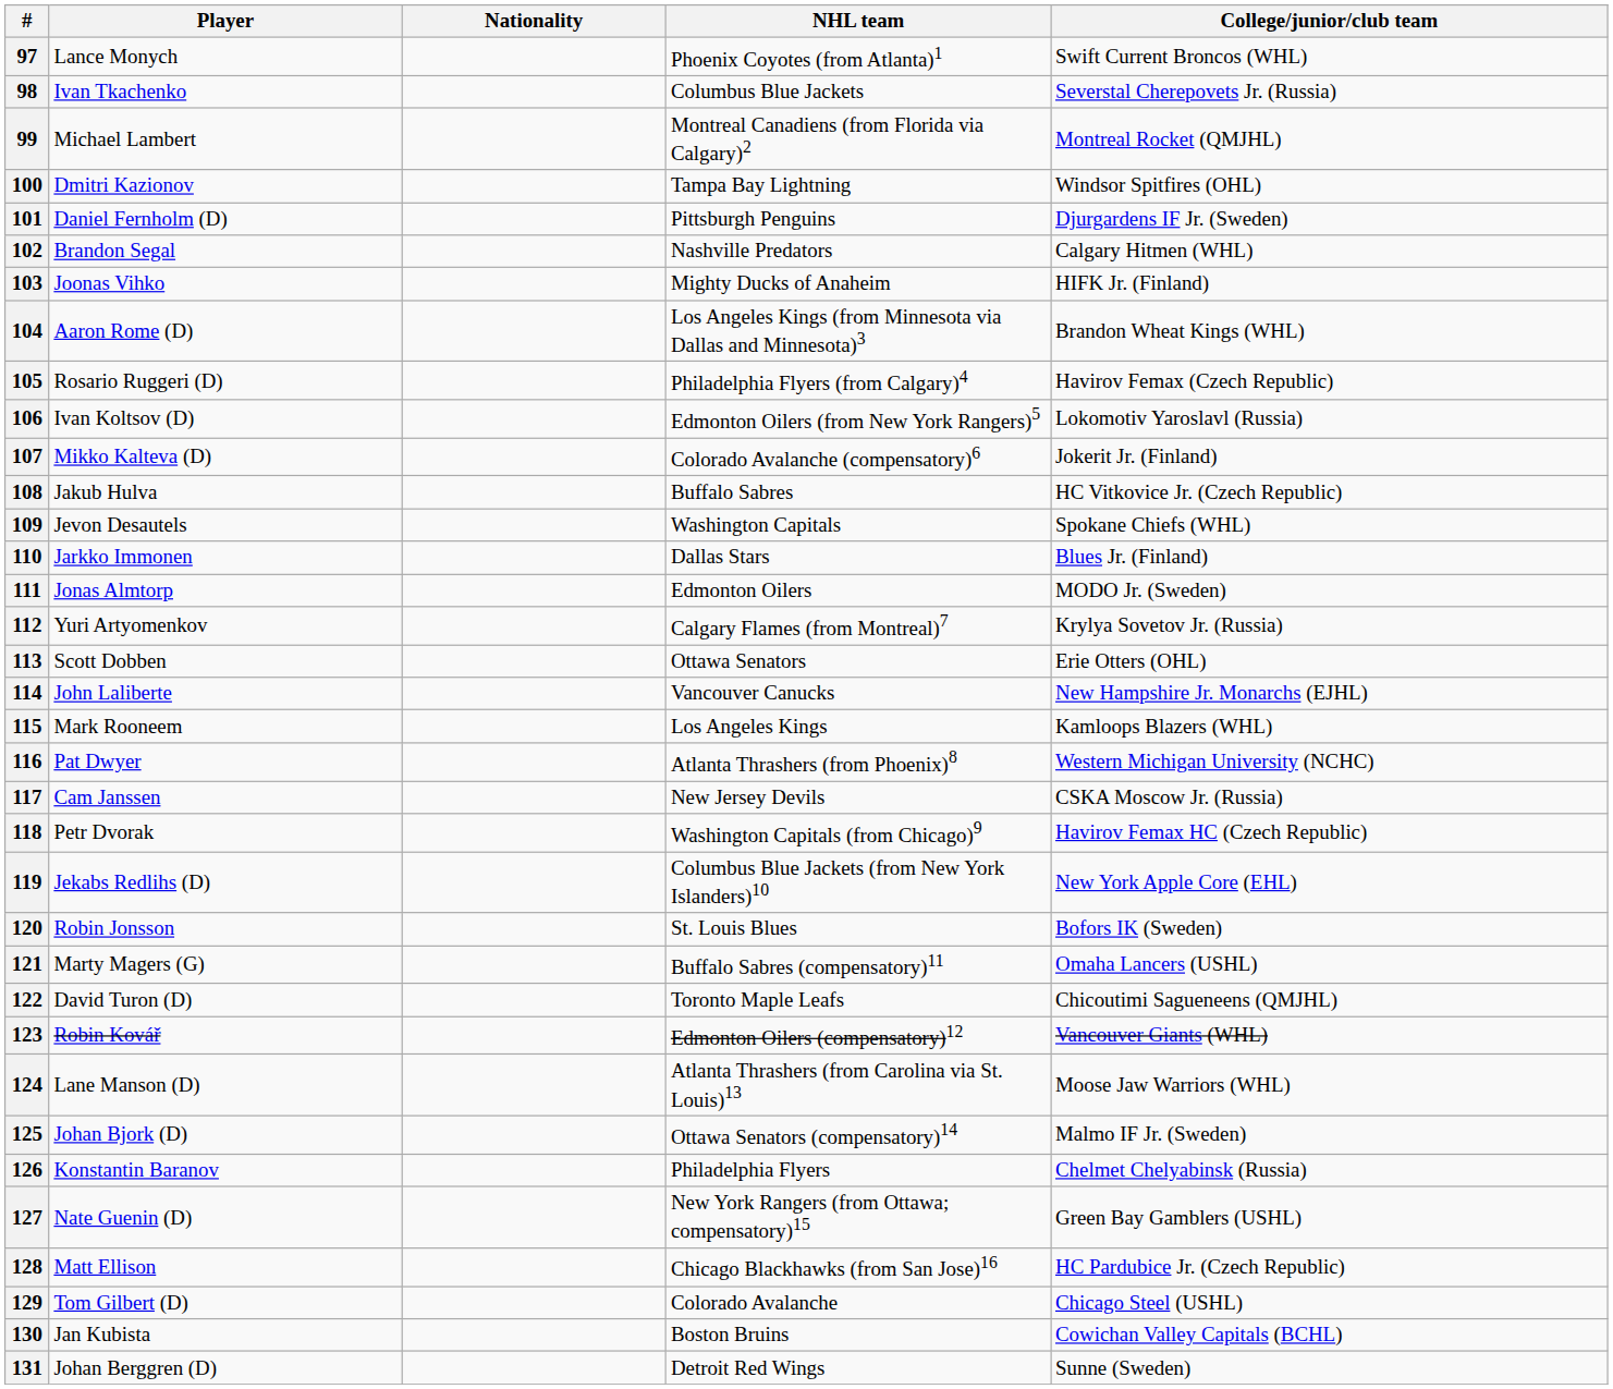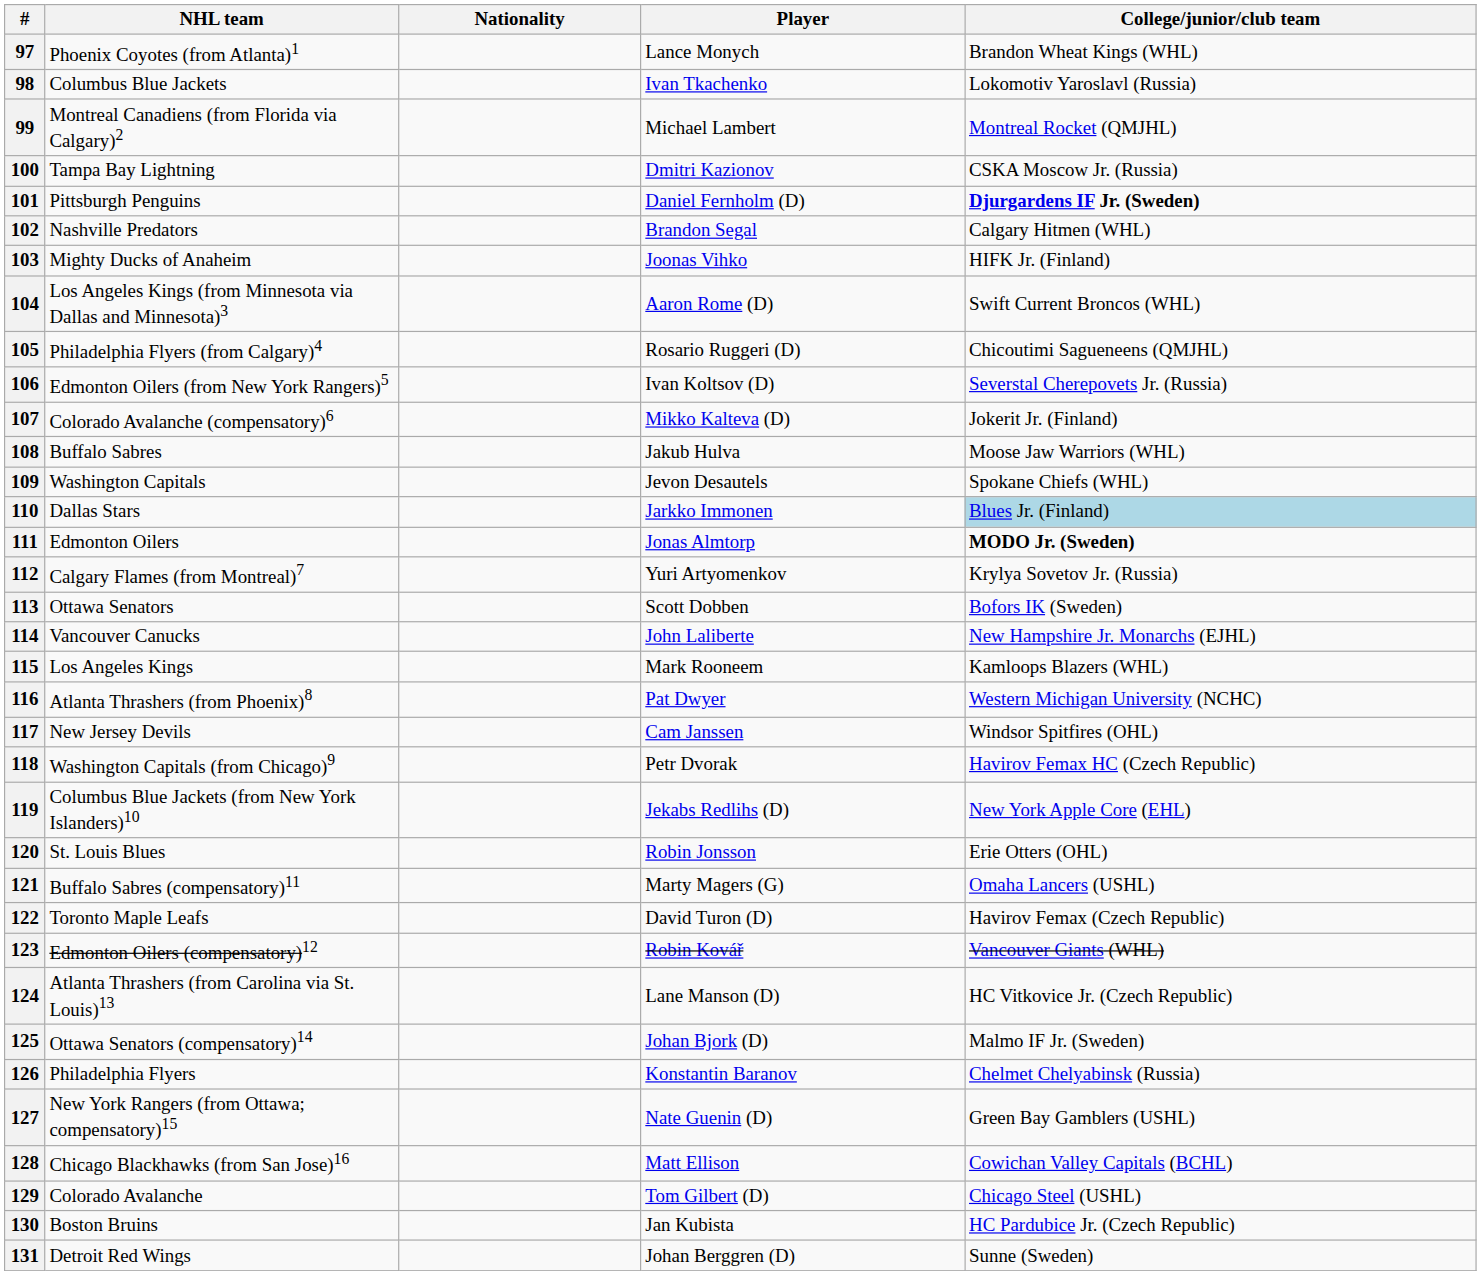 <table class="wikitable">
 <tr>
 <th bgcolor="#DDDDFF" width="2.75%">#</th>
+<th bgcolor="#DDDDFF" width="24.0%">NHL team</th>
+<th bgcolor="#DDDDFF" width="16.5%">Nationality</th>
 <th bgcolor="#DDDDFF" width="22.0%">Player</th>
-<th bgcolor="#DDDDFF" width="16.5%">Nationality</th>
-<th bgcolor="#DDDDFF" width="24.0%">NHL team</th>
 <th bgcolor="#DDDDFF" width="100.0%">College/junior/club team</th>
 </tr>
 <tr>
 <th>97</th>
+<td>Phoenix Coyotes (from Atlanta)<sup>1</sup></td>
+<td></td>
 <td>Lance Monych</td>
-<td></td>
-<td>Phoenix Coyotes (from Atlanta)<sup>1</sup></td>
-<td>Swift Current Broncos (WHL)</td>
+<td>Brandon Wheat Kings (WHL)</td>
 </tr>
 <tr>
 <th>98</th>
+<td>Columbus Blue Jackets</td>
+<td></td>
 <td><a href='#'>Ivan Tkachenko</a></td>
-<td></td>
-<td>Columbus Blue Jackets</td>
-<td><a href='#'>Severstal Cherepovets</a> Jr. (Russia)</td>
+<td>Lokomotiv Yaroslavl (Russia)</td>
 </tr>
 <tr>
 <th>99</th>
+<td>Montreal Canadiens (from Florida via Calgary)<sup>2</sup></td>
+<td></td>
 <td>Michael Lambert</td>
-<td></td>
-<td>Montreal Canadiens (from Florida via Calgary)<sup>2</sup></td>
 <td><a href='#'>Montreal Rocket</a> (QMJHL)</td>
 </tr>
 <tr>
 <th>100</th>
+<td>Tampa Bay Lightning</td>
+<td></td>
 <td><a href='#'>Dmitri Kazionov</a></td>
-<td></td>
-<td>Tampa Bay Lightning</td>
-<td>Windsor Spitfires (OHL)</td>
+<td>CSKA Moscow Jr. (Russia)</td>
 </tr>
 <tr>
 <th>101</th>
+<td>Pittsburgh Penguins</td>
+<td></td>
 <td><a href='#'>Daniel Fernholm</a> (D)</td>
-<td></td>
-<td>Pittsburgh Penguins</td>
-<td><a href='#'>Djurgardens IF</a> Jr. (Sweden)</td>
+<td><strong><a href='#'>Djurgardens IF</a> Jr. (Sweden)</strong></td>
 </tr>
 <tr>
 <th>102</th>
+<td>Nashville Predators</td>
+<td></td>
 <td><a href='#'>Brandon Segal</a></td>
-<td></td>
-<td>Nashville Predators</td>
 <td>Calgary Hitmen (WHL)</td>
 </tr>
 <tr>
 <th>103</th>
+<td>Mighty Ducks of Anaheim</td>
+<td></td>
 <td><a href='#'>Joonas Vihko</a></td>
-<td></td>
-<td>Mighty Ducks of Anaheim</td>
 <td>HIFK Jr. (Finland)</td>
 </tr>
 <tr>
 <th>104</th>
+<td>Los Angeles Kings (from Minnesota via Dallas and Minnesota)<sup>3</sup></td>
+<td></td>
 <td><a href='#'>Aaron Rome</a> (D)</td>
-<td></td>
-<td>Los Angeles Kings (from Minnesota via Dallas and Minnesota)<sup>3</sup></td>
-<td>Brandon Wheat Kings (WHL)</td>
+<td>Swift Current Broncos (WHL)</td>
 </tr>
 <tr>
 <th>105</th>
+<td>Philadelphia Flyers (from Calgary)<sup>4</sup></td>
+<td></td>
 <td>Rosario Ruggeri (D)</td>
-<td></td>
-<td>Philadelphia Flyers (from Calgary)<sup>4</sup></td>
-<td>Havirov Femax (Czech Republic)</td>
+<td>Chicoutimi Sagueneens (QMJHL)</td>
 </tr>
 <tr>
 <th>106</th>
+<td>Edmonton Oilers (from New York Rangers)<sup>5</sup></td>
+<td></td>
 <td>Ivan Koltsov (D)</td>
-<td></td>
-<td>Edmonton Oilers (from New York Rangers)<sup>5</sup></td>
-<td>Lokomotiv Yaroslavl (Russia)</td>
+<td><a href='#'>Severstal Cherepovets</a> Jr. (Russia)</td>
 </tr>
 <tr>
 <th>107</th>
+<td>Colorado Avalanche (compensatory)<sup>6</sup></td>
+<td></td>
 <td><a href='#'>Mikko Kalteva</a> (D)</td>
-<td></td>
-<td>Colorado Avalanche (compensatory)<sup>6</sup></td>
 <td>Jokerit Jr. (Finland)</td>
 </tr>
 <tr>
 <th>108</th>
+<td>Buffalo Sabres</td>
+<td></td>
 <td>Jakub Hulva</td>
-<td></td>
-<td>Buffalo Sabres</td>
-<td>HC Vitkovice Jr. (Czech Republic)</td>
+<td>Moose Jaw Warriors (WHL)</td>
 </tr>
 <tr>
 <th>109</th>
+<td>Washington Capitals</td>
+<td></td>
 <td>Jevon Desautels</td>
-<td></td>
-<td>Washington Capitals</td>
 <td>Spokane Chiefs (WHL)</td>
 </tr>
 <tr>
 <th>110</th>
+<td>Dallas Stars</td>
+<td></td>
 <td><a href='#'>Jarkko Immonen</a></td>
-<td></td>
-<td>Dallas Stars</td>
-<td><a href='#'>Blues</a> Jr. (Finland)</td>
+<td style="background: lightblue;"><a href='#'>Blues</a> Jr. (Finland)</td>
 </tr>
 <tr>
 <th>111</th>
+<td>Edmonton Oilers</td>
+<td></td>
 <td><a href='#'>Jonas Almtorp</a></td>
-<td></td>
-<td>Edmonton Oilers</td>
-<td>MODO Jr. (Sweden)</td>
+<td><strong>MODO Jr. (Sweden)</strong></td>
 </tr>
 <tr>
 <th>112</th>
+<td>Calgary Flames (from Montreal)<sup>7</sup></td>
+<td></td>
 <td>Yuri Artyomenkov</td>
-<td></td>
-<td>Calgary Flames (from Montreal)<sup>7</sup></td>
 <td>Krylya Sovetov Jr. (Russia)</td>
 </tr>
 <tr>
 <th>113</th>
+<td>Ottawa Senators</td>
+<td></td>
 <td>Scott Dobben</td>
-<td></td>
-<td>Ottawa Senators</td>
-<td>Erie Otters (OHL)</td>
+<td><a href='#'>Bofors IK</a> (Sweden)</td>
 </tr>
 <tr>
 <th>114</th>
+<td>Vancouver Canucks</td>
+<td></td>
 <td><a href='#'>John Laliberte</a></td>
-<td></td>
-<td>Vancouver Canucks</td>
 <td><a href='#'>New Hampshire Jr. Monarchs</a> (EJHL)</td>
 </tr>
 <tr>
 <th>115</th>
+<td>Los Angeles Kings</td>
+<td></td>
 <td>Mark Rooneem</td>
-<td></td>
-<td>Los Angeles Kings</td>
 <td>Kamloops Blazers (WHL)</td>
 </tr>
 <tr>
 <th>116</th>
+<td>Atlanta Thrashers (from Phoenix)<sup>8</sup></td>
+<td></td>
 <td><a href='#'>Pat Dwyer</a></td>
-<td></td>
-<td>Atlanta Thrashers (from Phoenix)<sup>8</sup></td>
 <td><a href='#'>Western Michigan University</a> (NCHC)</td>
 </tr>
 <tr>
 <th>117</th>
+<td>New Jersey Devils</td>
+<td></td>
 <td><a href='#'>Cam Janssen</a></td>
-<td></td>
-<td>New Jersey Devils</td>
-<td>CSKA Moscow Jr. (Russia)</td>
+<td>Windsor Spitfires (OHL)</td>
 </tr>
 <tr>
 <th>118</th>
+<td>Washington Capitals (from Chicago)<sup>9</sup></td>
+<td></td>
 <td>Petr Dvorak</td>
-<td></td>
-<td>Washington Capitals (from Chicago)<sup>9</sup></td>
 <td><a href='#'>Havirov Femax HC</a> (Czech Republic)</td>
 </tr>
 <tr>
 <th>119</th>
+<td>Columbus Blue Jackets (from New York Islanders)<sup>10</sup></td>
+<td></td>
 <td><a href='#'>Jekabs Redlihs</a> (D)</td>
-<td></td>
-<td>Columbus Blue Jackets (from New York Islanders)<sup>10</sup></td>
 <td><a href='#'>New York Apple Core</a> (<a href='#'>EHL</a>)</td>
 </tr>
 <tr>
 <th>120</th>
+<td>St. Louis Blues</td>
+<td></td>
 <td><a href='#'>Robin Jonsson</a></td>
-<td></td>
-<td>St. Louis Blues</td>
-<td><a href='#'>Bofors IK</a> (Sweden)</td>
+<td>Erie Otters (OHL)</td>
 </tr>
 <tr>
 <th>121</th>
+<td>Buffalo Sabres (compensatory)<sup>11</sup></td>
+<td></td>
 <td>Marty Magers (G)</td>
-<td></td>
-<td>Buffalo Sabres (compensatory)<sup>11</sup></td>
 <td><a href='#'>Omaha Lancers</a> (USHL)</td>
 </tr>
 <tr>
 <th>122</th>
+<td>Toronto Maple Leafs</td>
+<td></td>
 <td>David Turon (D)</td>
-<td></td>
-<td>Toronto Maple Leafs</td>
-<td>Chicoutimi Sagueneens (QMJHL)</td>
+<td>Havirov Femax (Czech Republic)</td>
 </tr>
 <tr>
 <th>123</th>
+<td><s>Edmonton Oilers (compensatory)</s><sup>12</sup></td>
+<td><s></s></td>
 <td><s><a href='#'>Robin Kovář</a></s></td>
-<td><s></s></td>
-<td><s>Edmonton Oilers (compensatory)</s><sup>12</sup></td>
 <td><s><a href='#'>Vancouver Giants</a> (WHL)</s></td>
 </tr>
 <tr>
 <th>124</th>
+<td>Atlanta Thrashers (from Carolina via St. Louis)<sup>13</sup></td>
+<td></td>
 <td>Lane Manson (D)</td>
-<td></td>
-<td>Atlanta Thrashers (from Carolina via St. Louis)<sup>13</sup></td>
-<td>Moose Jaw Warriors (WHL)</td>
+<td>HC Vitkovice Jr. (Czech Republic)</td>
 </tr>
 <tr>
 <th>125</th>
+<td>Ottawa Senators (compensatory)<sup>14</sup></td>
+<td></td>
 <td><a href='#'>Johan Bjork</a> (D)</td>
-<td></td>
-<td>Ottawa Senators (compensatory)<sup>14</sup></td>
 <td>Malmo IF Jr. (Sweden)</td>
 </tr>
 <tr>
 <th>126</th>
+<td>Philadelphia Flyers</td>
+<td></td>
 <td><a href='#'>Konstantin Baranov</a></td>
-<td></td>
-<td>Philadelphia Flyers</td>
 <td><a href='#'>Chelmet Chelyabinsk</a> (Russia)</td>
 </tr>
 <tr>
 <th>127</th>
+<td>New York Rangers (from Ottawa; compensatory)<sup>15</sup></td>
+<td></td>
 <td><a href='#'>Nate Guenin</a> (D)</td>
-<td></td>
-<td>New York Rangers (from Ottawa; compensatory)<sup>15</sup></td>
 <td>Green Bay Gamblers (USHL)</td>
 </tr>
 <tr>
 <th>128</th>
+<td>Chicago Blackhawks (from San Jose)<sup>16</sup></td>
+<td></td>
 <td><a href='#'>Matt Ellison</a></td>
-<td></td>
-<td>Chicago Blackhawks (from San Jose)<sup>16</sup></td>
-<td><a href='#'>HC Pardubice</a> Jr. (Czech Republic)</td>
+<td><a href='#'>Cowichan Valley Capitals</a> (<a href='#'>BCHL</a>)</td>
 </tr>
 <tr>
 <th>129</th>
+<td>Colorado Avalanche</td>
+<td></td>
 <td><a href='#'>Tom Gilbert</a> (D)</td>
-<td></td>
-<td>Colorado Avalanche</td>
 <td><a href='#'>Chicago Steel</a> (USHL)</td>
 </tr>
 <tr>
 <th>130</th>
+<td>Boston Bruins</td>
+<td></td>
 <td>Jan Kubista</td>
-<td></td>
-<td>Boston Bruins</td>
-<td><a href='#'>Cowichan Valley Capitals</a> (<a href='#'>BCHL</a>)</td>
+<td><a href='#'>HC Pardubice</a> Jr. (Czech Republic)</td>
 </tr>
 <tr>
 <th>131</th>
+<td>Detroit Red Wings</td>
+<td></td>
 <td>Johan Berggren (D)</td>
-<td></td>
-<td>Detroit Red Wings</td>
 <td>Sunne (Sweden)</td>
 </tr>
 </table>
